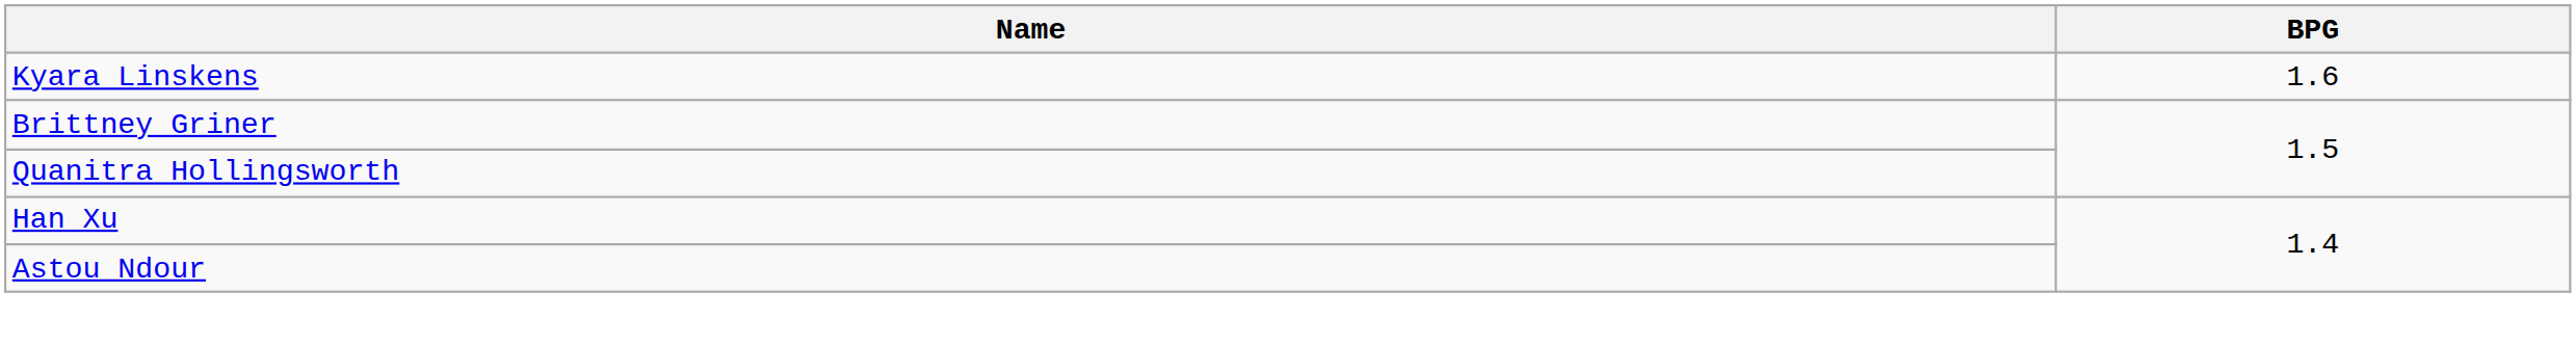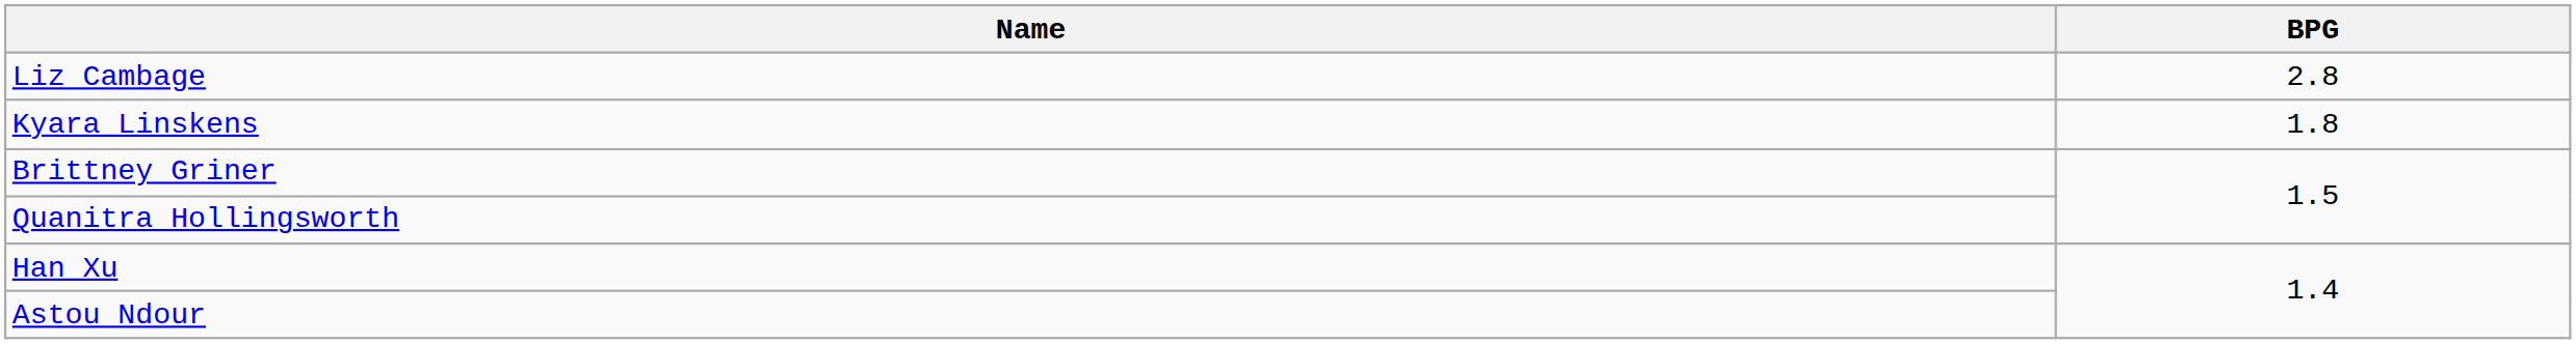 <table class=wikitable width="90%">
 <tr>
 <th width="80%">Name</th>
 <th width="20%">BPG</th>
 </tr>
 <tr>
+<td> <a href='#'>Liz Cambage</a></td>
+<td align=center>2.8</td>
+</tr>
+<tr>
 <td> <a href='#'>Kyara Linskens</a></td>
-<td align=center>1.6</td>
+<td align=center>1.8</td>
 </tr>
 <tr>
 <td> <a href='#'>Brittney Griner</a></td>
 <td align=center rowspan=2>1.5</td>
 </tr>
 <tr>
 <td> <a href='#'>Quanitra Hollingsworth</a></td>
 </tr>
 <tr>
 <td> <a href='#'>Han Xu</a></td>
 <td align=center rowspan=2>1.4</td>
 </tr>
 <tr>
 <td> <a href='#'>Astou Ndour</a></td>
 </tr>
 </table>
